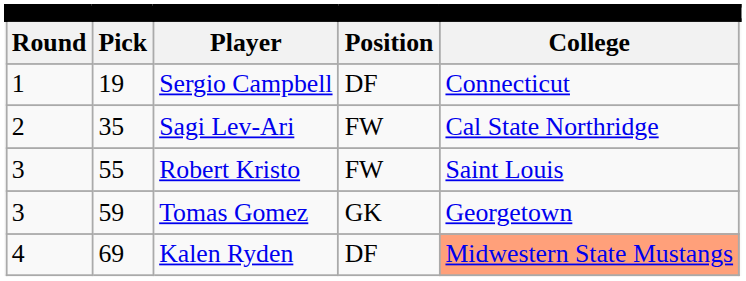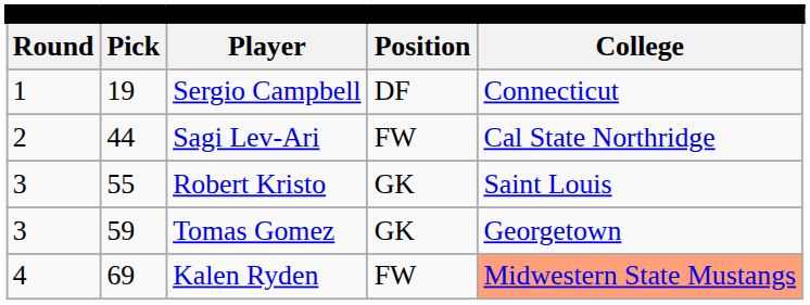 <table class="wikitable sortable" style="text-align:center; font-size:90%; text-align:left;">
 <tr style="border-spacing: 2px; border: 2px solid black;">
 <td colspan="7" bgcolor="#000000" color="#000000" border="#FED000" align="center"><strong></strong></td>
 </tr>
 <tr>
 <th><strong>Round</strong></th>
 <th><strong>Pick</strong></th>
 <th><strong>Player</strong></th>
 <th><strong>Position</strong></th>
 <th><strong>College</strong></th>
 </tr>
 <tr>
 <td>1</td>
 <td>19</td>
 <td> <a href='#'>Sergio Campbell</a></td>
 <td>DF</td>
 <td><a href='#'>Connecticut</a></td>
 </tr>
 <tr>
 <td>2</td>
-<td>35</td>
+<td>44</td>
 <td> <a href='#'>Sagi Lev-Ari</a></td>
 <td>FW</td>
 <td><a href='#'>Cal State Northridge</a></td>
 </tr>
 <tr>
 <td>3</td>
 <td>55</td>
 <td> <a href='#'>Robert Kristo</a></td>
-<td>FW</td>
+<td>GK</td>
 <td><a href='#'>Saint Louis</a></td>
 </tr>
 <tr>
 <td>3</td>
 <td>59</td>
 <td> <a href='#'>Tomas Gomez</a></td>
 <td>GK</td>
 <td><a href='#'>Georgetown</a></td>
 </tr>
 <tr>
 <td>4</td>
 <td>69</td>
 <td> <a href='#'>Kalen Ryden</a></td>
-<td>DF</td>
+<td>FW</td>
 <td style="background: lightsalmon;"><a href='#'>Midwestern State Mustangs</a></td>
 </tr>
 </table>
